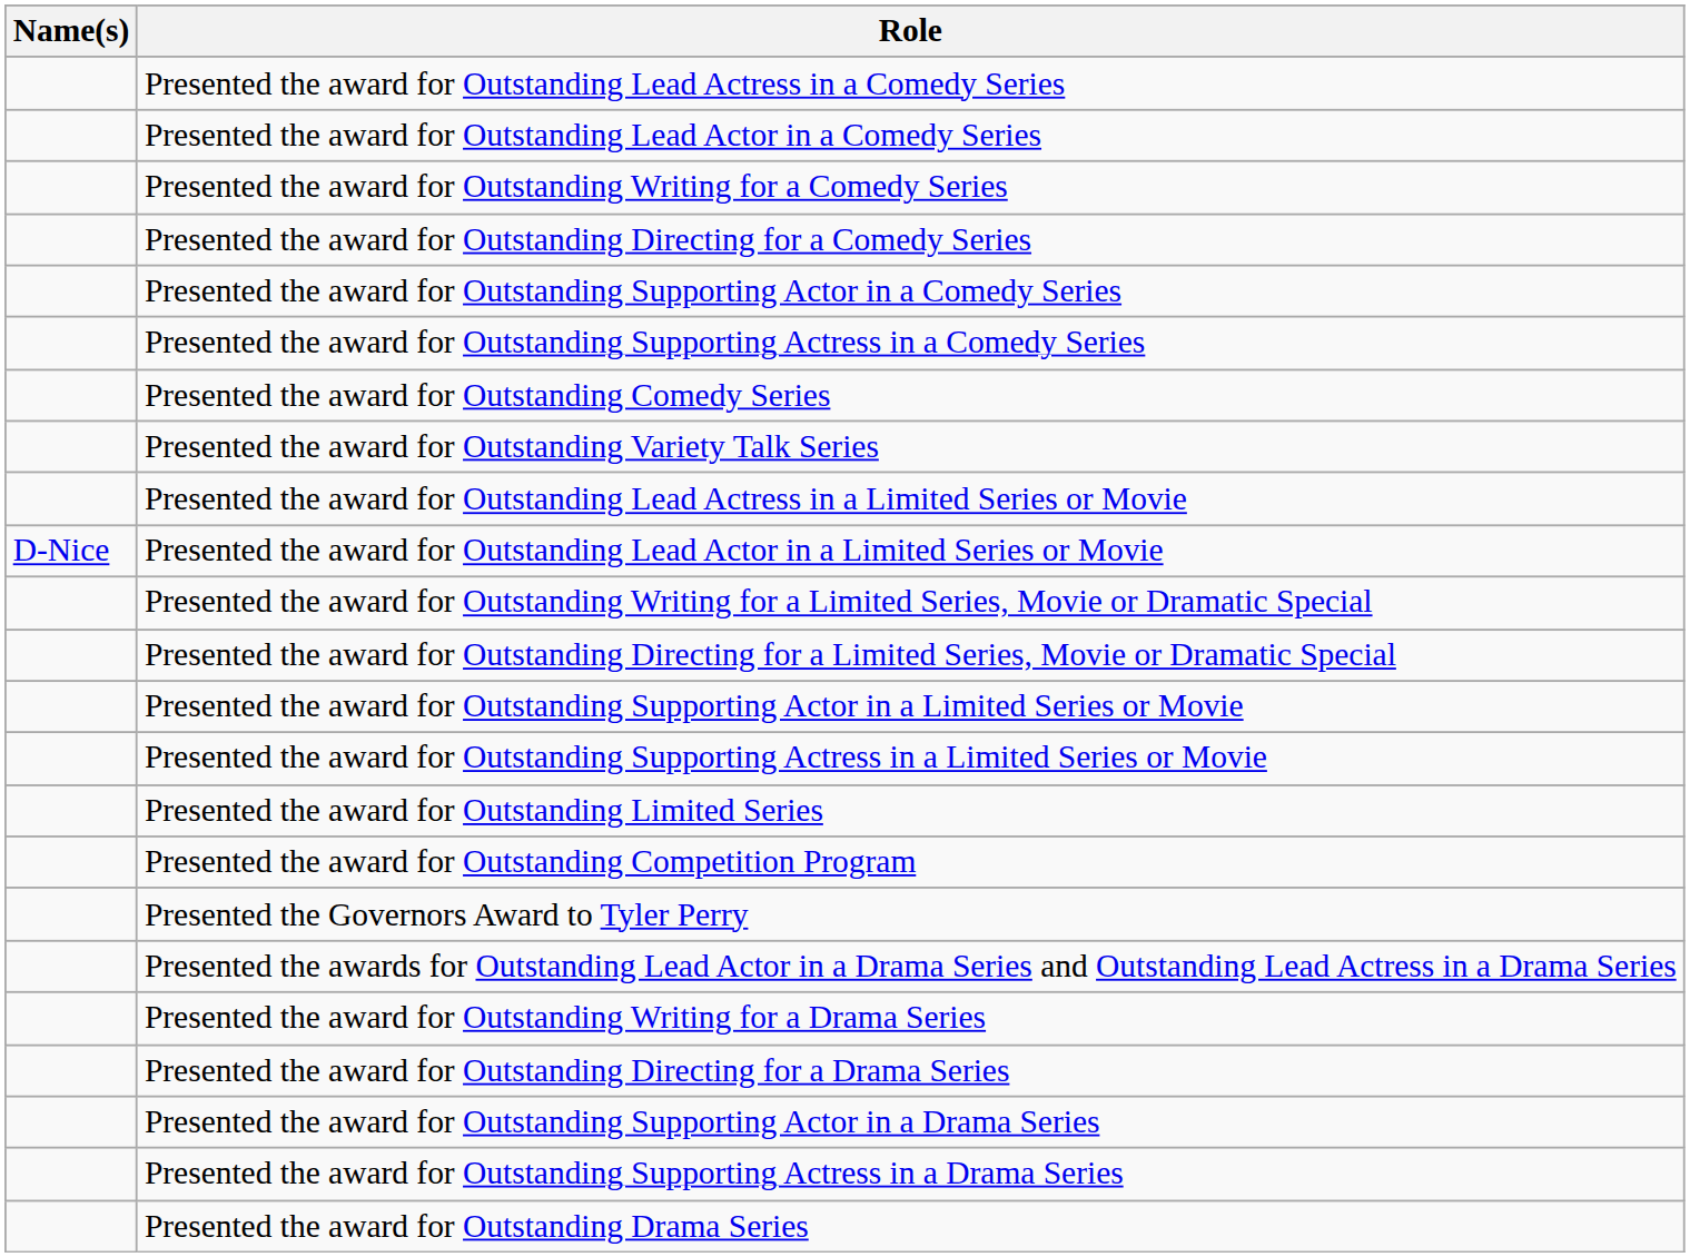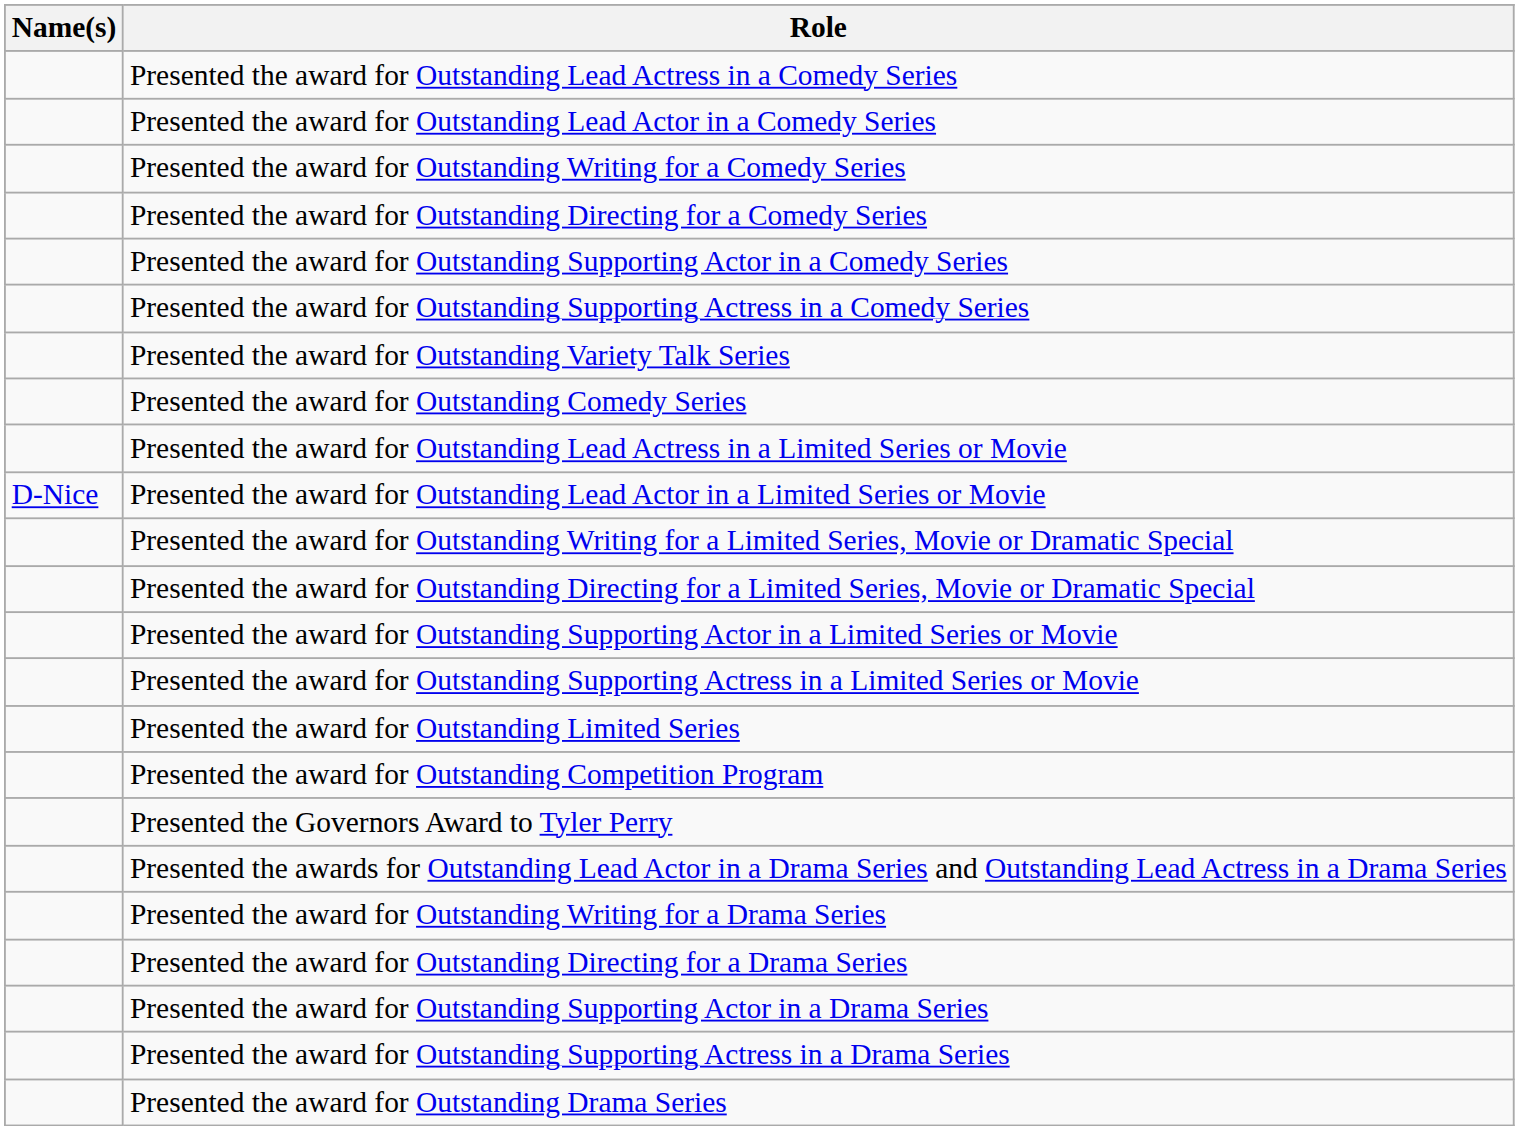 <table class="wikitable sortable">
 <tr>
 <th scope="col">Name(s)</th>
 <th scope="col">Role</th>
 </tr>
 <tr>
 <td scope="row"></td>
 <td>Presented the award for <a href='#'>Outstanding Lead Actress in a Comedy Series</a></td>
 </tr>
 <tr>
 <td scope="row"></td>
 <td>Presented the award for <a href='#'>Outstanding Lead Actor in a Comedy Series</a></td>
 </tr>
 <tr>
 <td scope="row"></td>
 <td>Presented the award for <a href='#'>Outstanding Writing for a Comedy Series</a></td>
 </tr>
 <tr>
 <td scope="row"></td>
 <td>Presented the award for <a href='#'>Outstanding Directing for a Comedy Series</a></td>
 </tr>
 <tr>
 <td scope="row"></td>
 <td>Presented the award for <a href='#'>Outstanding Supporting Actor in a Comedy Series</a></td>
 </tr>
 <tr>
 <td scope="row"></td>
 <td>Presented the award for <a href='#'>Outstanding Supporting Actress in a Comedy Series</a></td>
 </tr>
 <tr>
 <td scope="row"></td>
-<td>Presented the award for <a href='#'>Outstanding Comedy Series</a></td>
+<td>Presented the award for <a href='#'>Outstanding Variety Talk Series</a></td>
 </tr>
 <tr>
 <td scope="row"></td>
-<td>Presented the award for <a href='#'>Outstanding Variety Talk Series</a></td>
+<td>Presented the award for <a href='#'>Outstanding Comedy Series</a></td>
 </tr>
 <tr>
 <td scope="row"></td>
 <td>Presented the award for <a href='#'>Outstanding Lead Actress in a Limited Series or Movie</a></td>
 </tr>
 <tr>
 <td scope="row"><a href='#'>D-Nice</a></td>
 <td>Presented the award for <a href='#'>Outstanding Lead Actor in a Limited Series or Movie</a></td>
 </tr>
 <tr>
 <td scope="row"></td>
 <td>Presented the award for <a href='#'>Outstanding Writing for a Limited Series, Movie or Dramatic Special</a></td>
 </tr>
 <tr>
 <td scope="row"></td>
 <td>Presented the award for <a href='#'>Outstanding Directing for a Limited Series, Movie or Dramatic Special</a></td>
 </tr>
 <tr>
 <td scope="row"></td>
 <td>Presented the award for <a href='#'>Outstanding Supporting Actor in a Limited Series or Movie</a></td>
 </tr>
 <tr>
 <td scope="row"></td>
 <td>Presented the award for <a href='#'>Outstanding Supporting Actress in a Limited Series or Movie</a></td>
 </tr>
 <tr>
 <td scope="row"></td>
 <td>Presented the award for <a href='#'>Outstanding Limited Series</a></td>
 </tr>
 <tr>
 <td scope="row"></td>
 <td>Presented the award for <a href='#'>Outstanding Competition Program</a></td>
 </tr>
 <tr>
 <td scope="row"></td>
 <td>Presented the Governors Award to <a href='#'>Tyler Perry</a></td>
 </tr>
 <tr>
 <td scope="row"></td>
 <td>Presented the awards for <a href='#'>Outstanding Lead Actor in a Drama Series</a> and <a href='#'>Outstanding Lead Actress in a Drama Series</a></td>
 </tr>
 <tr>
 <td scope="row"></td>
 <td>Presented the award for <a href='#'>Outstanding Writing for a Drama Series</a></td>
 </tr>
 <tr>
 <td scope="row"></td>
 <td>Presented the award for <a href='#'>Outstanding Directing for a Drama Series</a></td>
 </tr>
 <tr>
 <td scope="row"></td>
 <td>Presented the award for <a href='#'>Outstanding Supporting Actor in a Drama Series</a></td>
 </tr>
 <tr>
 <td scope="row"></td>
 <td>Presented the award for <a href='#'>Outstanding Supporting Actress in a Drama Series</a></td>
 </tr>
 <tr>
 <td scope="row"></td>
 <td>Presented the award for <a href='#'>Outstanding Drama Series</a></td>
 </tr>
 </table>
